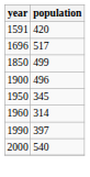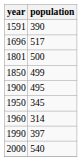 <table class="wikitable">
 <tr>
 <th>year</th>
 <th>population</th>
 </tr>
 <tr>
 <td>1591</td>
-<td>420</td>
+<td>390</td>
 </tr>
 <tr>
 <td>1696</td>
 <td>517</td>
+</tr>
+<tr>
+<td>1801</td>
+<td>500</td>
 </tr>
 <tr>
 <td>1850</td>
 <td>499</td>
 </tr>
 <tr>
 <td>1900</td>
-<td>496</td>
+<td>495</td>
 </tr>
 <tr>
 <td>1950</td>
 <td>345</td>
 </tr>
 <tr>
 <td>1960</td>
 <td>314</td>
 </tr>
 <tr>
 <td>1990</td>
 <td>397</td>
 </tr>
 <tr>
 <td>2000</td>
 <td>540</td>
 </tr>
 <tr>
 </tr>
 </table>
